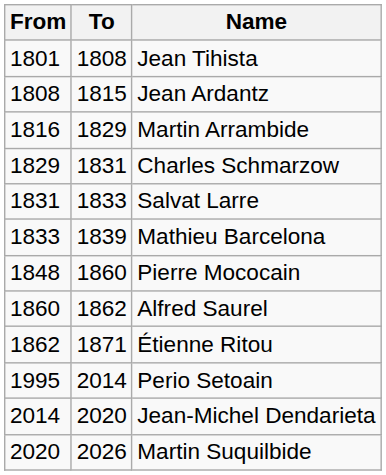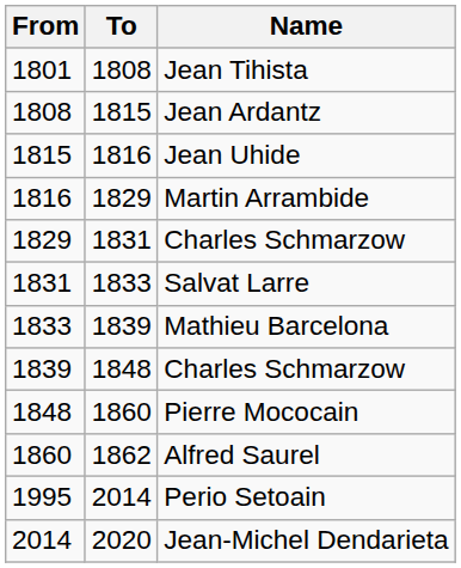 <table class="wikitable">
 <tr>
 <th>From</th>
 <th>To</th>
 <th>Name</th>
 </tr>
 <tr>
 <td>1801</td>
 <td>1808</td>
 <td>Jean Tihista</td>
 </tr>
 <tr>
 <td>1808</td>
 <td>1815</td>
 <td>Jean Ardantz</td>
+</tr>
+<tr>
+<td>1815</td>
+<td>1816</td>
+<td>Jean Uhide</td>
 </tr>
 <tr>
 <td>1816</td>
 <td>1829</td>
 <td>Martin Arrambide</td>
 </tr>
 <tr>
 <td>1829</td>
 <td>1831</td>
 <td>Charles Schmarzow</td>
 </tr>
 <tr>
 <td>1831</td>
 <td>1833</td>
 <td>Salvat Larre</td>
 </tr>
 <tr>
 <td>1833</td>
 <td>1839</td>
 <td>Mathieu Barcelona</td>
 </tr>
 <tr>
+<td>1839</td>
+<td>1848</td>
+<td>Charles Schmarzow</td>
+</tr>
+<tr>
 <td>1848</td>
 <td>1860</td>
 <td>Pierre Mococain</td>
 </tr>
 <tr>
 <td>1860</td>
 <td>1862</td>
 <td>Alfred Saurel</td>
-</tr>
-<tr>
-<td>1862</td>
-<td>1871</td>
-<td>Étienne Ritou</td>
 </tr>
 <tr>
 <td>1995</td>
 <td>2014</td>
 <td>Perio Setoain</td>
 </tr>
 <tr>
 <td>2014</td>
 <td>2020</td>
 <td>Jean-Michel Dendarieta</td>
 </tr>
-<tr>
-<td>2020</td>
-<td>2026</td>
-<td>Martin Suquilbide</td>
-</tr>
 </table>
